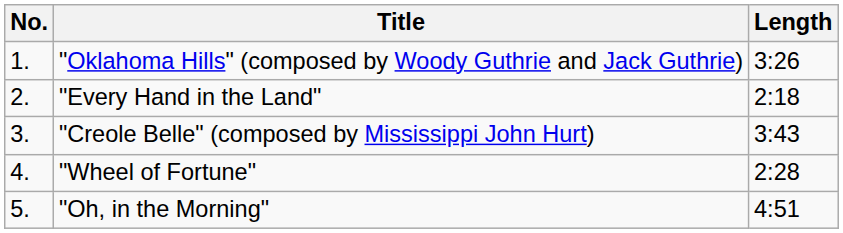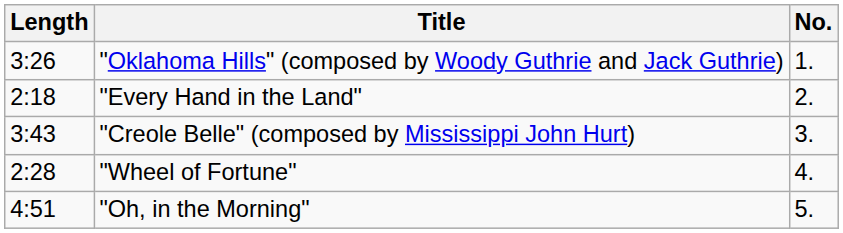 <table class="wikitable">
 <tr>
+<th>Length</th>
+<th>Title</th>
 <th>No.</th>
-<th>Title</th>
-<th>Length</th>
 </tr>
 <tr>
+<td>3:26</td>
+<td>"<a href='#'>Oklahoma Hills</a>" (composed by <a href='#'>Woody Guthrie</a> and <a href='#'>Jack Guthrie</a>)</td>
 <td>1.</td>
-<td>"<a href='#'>Oklahoma Hills</a>" (composed by <a href='#'>Woody Guthrie</a> and <a href='#'>Jack Guthrie</a>)</td>
-<td>3:26</td>
 </tr>
 <tr>
+<td>2:18</td>
+<td>"Every Hand in the Land"</td>
 <td>2.</td>
-<td>"Every Hand in the Land"</td>
-<td>2:18</td>
 </tr>
 <tr>
+<td>3:43</td>
+<td>"Creole Belle" (composed by <a href='#'>Mississippi John Hurt</a>)</td>
 <td>3.</td>
-<td>"Creole Belle" (composed by <a href='#'>Mississippi John Hurt</a>)</td>
-<td>3:43</td>
 </tr>
 <tr>
+<td>2:28</td>
+<td>"Wheel of Fortune"</td>
 <td>4.</td>
-<td>"Wheel of Fortune"</td>
-<td>2:28</td>
 </tr>
 <tr>
+<td>4:51</td>
+<td>"Oh, in the Morning"</td>
 <td>5.</td>
-<td>"Oh, in the Morning"</td>
-<td>4:51</td>
 </tr>
 </table>
